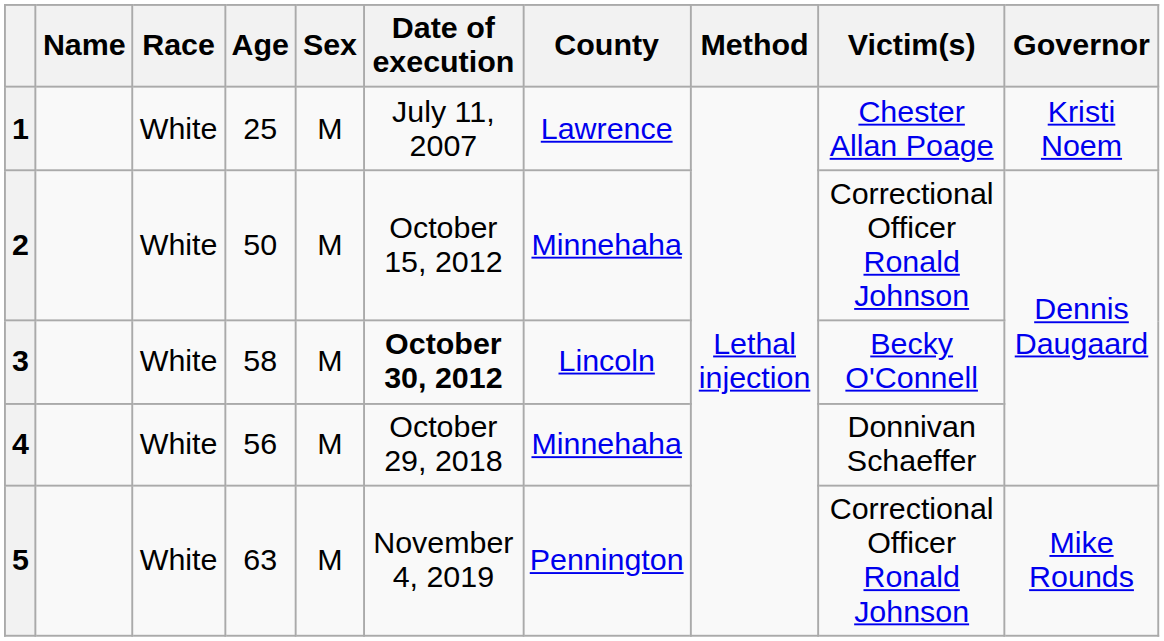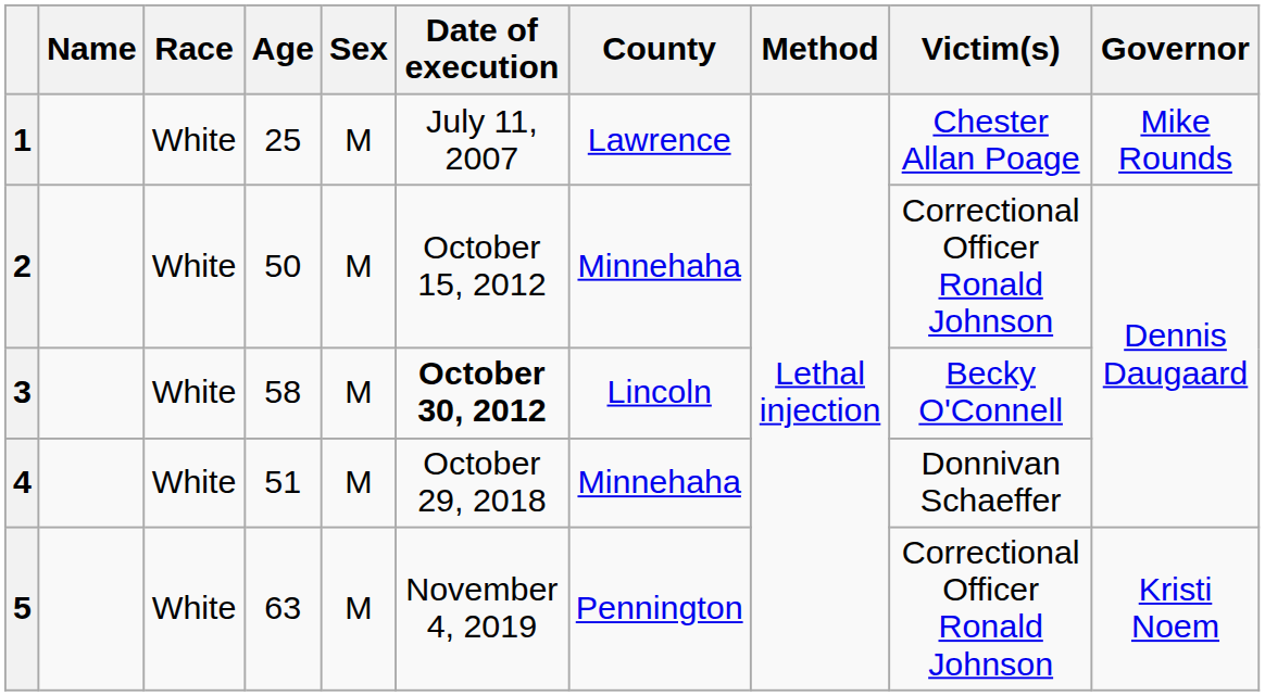 <table class="wikitable sortable" style="text-align:center;">
 <tr>
 <th scope="col"></th>
 <th scope="col">Name</th>
 <th scope="col">Race</th>
 <th scope="col">Age</th>
 <th scope="col">Sex</th>
 <th scope="col" data-sort-type="date">Date of execution</th>
 <th scope="col">County</th>
 <th scope="col">Method</th>
 <th scope="col">Victim(s)</th>
 <th scope="col">Governor</th>
 </tr>
 <tr>
 <th scope="row">1</th>
 <td></td>
 <td>White</td>
 <td>25</td>
 <td>M</td>
 <td>July 11, 2007</td>
 <td><a href='#'>Lawrence</a></td>
 <td rowspan="5"><a href='#'>Lethal injection</a></td>
 <td><a href='#'>Chester Allan Poage</a></td>
-<td><a href='#'>Kristi Noem</a></td>
+<td><a href='#'>Mike Rounds</a></td>
 </tr>
 <tr>
 <th scope="row">2</th>
 <td></td>
 <td>White</td>
 <td>50</td>
 <td>M</td>
 <td>October 15, 2012</td>
 <td><a href='#'>Minnehaha</a></td>
 <td>Correctional Officer <a href='#'>Ronald Johnson</a></td>
 <td rowspan="3"><a href='#'>Dennis Daugaard</a></td>
 </tr>
 <tr>
 <th scope="row">3</th>
 <td></td>
 <td>White</td>
 <td>58</td>
 <td>M</td>
 <td><strong>October 30, 2012</strong></td>
 <td><a href='#'>Lincoln</a></td>
 <td><a href='#'>Becky O'Connell</a></td>
 </tr>
 <tr>
 <th scope="row">4</th>
 <td></td>
 <td>White</td>
-<td>56</td>
+<td>51</td>
 <td>M</td>
 <td>October 29, 2018</td>
 <td><a href='#'>Minnehaha</a></td>
 <td>Donnivan Schaeffer</td>
 </tr>
 <tr>
 <th scope="row">5</th>
 <td></td>
 <td>White</td>
 <td>63</td>
 <td>M</td>
 <td>November 4, 2019</td>
 <td><a href='#'>Pennington</a></td>
 <td>Correctional Officer <a href='#'>Ronald Johnson</a></td>
-<td><a href='#'>Mike Rounds</a></td>
+<td><a href='#'>Kristi Noem</a></td>
 </tr>
 </table>
